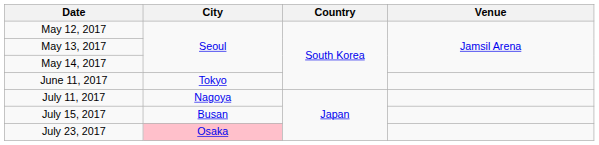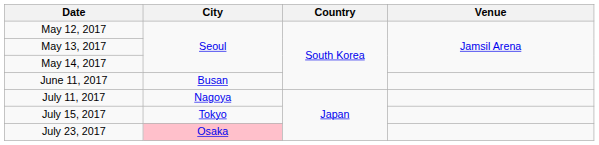 <table class="wikitable" style="text-align:center;">
 <tr>
 <th width="200">Date</th>
 <th width="200">City</th>
 <th width="150">Country</th>
 <th width="300">Venue</th>
 </tr>
 <tr>
 <td>May 12, 2017</td>
 <td rowspan="3"><a href='#'>Seoul</a></td>
 <td rowspan="4"><a href='#'>South Korea</a></td>
 <td rowspan="3"><a href='#'>Jamsil Arena</a></td>
 </tr>
 <tr>
 <td>May 13, 2017</td>
 </tr>
 <tr>
 <td>May 14, 2017</td>
 </tr>
 <tr>
 <td>June 11, 2017</td>
-<td><a href='#'>Tokyo</a></td>
+<td><a href='#'>Busan</a></td>
 <td></td>
 </tr>
 <tr>
 <td>July 11, 2017</td>
 <td><a href='#'>Nagoya</a></td>
 <td rowspan="3"><a href='#'>Japan</a></td>
 <td></td>
 </tr>
 <tr>
 <td>July 15, 2017</td>
-<td><a href='#'>Busan</a></td>
+<td><a href='#'>Tokyo</a></td>
 <td></td>
 </tr>
 <tr>
 <td>July 23, 2017</td>
 <td style="background: pink;"><a href='#'>Osaka</a></td>
 <td></td>
 </tr>
 </table>
